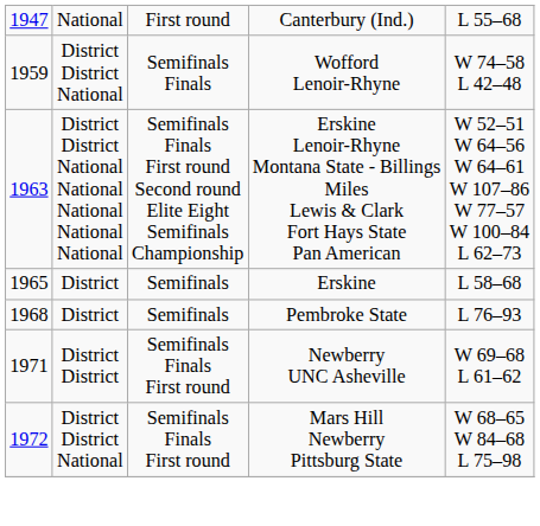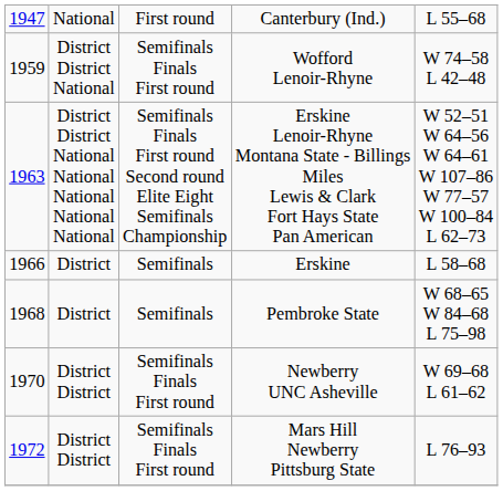 <table class="wikitable">
 <tr align="center">
 <td><a href='#'>1947</a></td>
 <td>National</td>
 <td>First round</td>
 <td>Canterbury (Ind.)</td>
 <td>L 55–68</td>
 </tr>
 <tr align="center">
 <td>1959</td>
 <td>District<br>District<br>National</td>
-<td>Semifinals<br>Finals</td>
+<td>Semifinals<br>Finals<br>First round</td>
 <td>Wofford<br>Lenoir-Rhyne</td>
 <td>W 74–58<br>L 42–48</td>
 </tr>
 <tr align="center">
 <td><a href='#'>1963</a></td>
 <td>District<br>District<br>National<br>National<br>National<br>National<br>National</td>
 <td>Semifinals<br>Finals<br>First round<br>Second round<br>Elite Eight<br>Semifinals<br>Championship</td>
 <td>Erskine<br>Lenoir-Rhyne<br>Montana State - Billings<br>Miles<br>Lewis & Clark<br>Fort Hays State<br>Pan American</td>
 <td>W 52–51<br>W 64–56<br>W 64–61<br>W 107–86<br>W 77–57<br>W 100–84<br>L 62–73</td>
 </tr>
 <tr align="center">
-<td>1965</td>
+<td>1966</td>
 <td>District</td>
 <td>Semifinals</td>
 <td>Erskine</td>
 <td>L 58–68</td>
 </tr>
 <tr align="center">
 <td>1968</td>
 <td>District</td>
 <td>Semifinals</td>
 <td>Pembroke State</td>
-<td>L 76–93</td>
+<td>W 68–65<br>W 84–68<br>L 75–98</td>
 </tr>
 <tr align="center">
-<td>1971</td>
+<td>1970</td>
 <td>District<br>District</td>
 <td>Semifinals<br>Finals<br>First round</td>
 <td>Newberry<br>UNC Asheville</td>
 <td>W 69–68<br>L 61–62</td>
 </tr>
 <tr align="center">
 <td><a href='#'>1972</a></td>
-<td>District<br>District<br>National</td>
+<td>District<br>District</td>
 <td>Semifinals<br>Finals<br>First round</td>
 <td>Mars Hill<br>Newberry<br>Pittsburg State</td>
-<td>W 68–65<br>W 84–68<br>L 75–98</td>
+<td>L 76–93</td>
 </tr>
 <tr align="center">
 </tr>
 </table>
